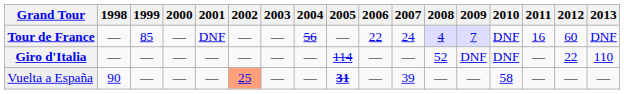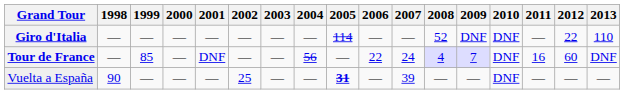 <table class="wikitable plainrowheaders">
 <tr>
 <th scope="col"><a href='#'>Grand Tour</a></th>
 <th scope="col">1998</th>
 <th scope="col">1999</th>
 <th scope="col">2000</th>
 <th scope="col">2001</th>
 <th scope="col">2002</th>
 <th scope="col">2003</th>
 <th scope="col">2004</th>
 <th scope="col">2005</th>
 <th scope="col">2006</th>
 <th scope="col">2007</th>
 <th scope="col">2008</th>
 <th scope="col">2009</th>
 <th scope="col">2010</th>
 <th scope="col">2011</th>
 <th scope="col">2012</th>
 <th scope="col">2013</th>
 </tr>
 <tr style="text-align:center;">
+<th scope="row"> <a href='#'>Giro d'Italia</a></th>
+<td>—</td>
+<td>—</td>
+<td>—</td>
+<td>—</td>
+<td>—</td>
+<td>—</td>
+<td>—</td>
+<td><a href='#'><s>114</s></a></td>
+<td>—</td>
+<td>—</td>
+<td><a href='#'>52</a></td>
+<td><a href='#'>DNF</a></td>
+<td><a href='#'>DNF</a></td>
+<td>—</td>
+<td><a href='#'>22</a></td>
+<td><a href='#'>110</a></td>
+</tr>
+<tr style="text-align:center;">
 <th scope="row"> <a href='#'>Tour de France</a></th>
 <td>—</td>
 <td><a href='#'>85</a></td>
 <td>—</td>
 <td><a href='#'>DNF</a></td>
 <td>—</td>
 <td>—</td>
 <td><a href='#'><s>56</s></a></td>
 <td>—</td>
 <td><a href='#'>22</a></td>
 <td><a href='#'>24</a></td>
 <td align="center" style="background:#ddddff;"><a href='#'>4</a></td>
 <td align="center" style="background:#ddddff;"><a href='#'>7</a></td>
 <td><a href='#'>DNF</a></td>
 <td><a href='#'>16</a></td>
 <td><a href='#'>60</a></td>
 <td><a href='#'>DNF</a></td>
 </tr>
 <tr style="text-align:center;">
-<th scope="row"> <a href='#'>Giro d'Italia</a></th>
-<td>—</td>
-<td>—</td>
-<td>—</td>
-<td>—</td>
-<td>—</td>
-<td>—</td>
-<td>—</td>
-<td><a href='#'><s>114</s></a></td>
-<td>—</td>
-<td>—</td>
-<td><a href='#'>52</a></td>
-<td><a href='#'>DNF</a></td>
-<td><a href='#'>DNF</a></td>
-<td>—</td>
-<td><a href='#'>22</a></td>
-<td><a href='#'>110</a></td>
-</tr>
-<tr style="text-align:center;">
 <td style="text-align:left; background:#efefef;"> <a href='#'>Vuelta a España</a></td>
 <td><a href='#'>90</a></td>
 <td>—</td>
 <td>—</td>
 <td>—</td>
-<td style="background: lightsalmon;"><a href='#'>25</a></td>
+<td><a href='#'>25</a></td>
 <td>—</td>
 <td>—</td>
 <td><strong><a href='#'><s>31</s></a></strong></td>
 <td>—</td>
 <td><a href='#'>39</a></td>
 <td>—</td>
 <td>—</td>
-<td><a href='#'>58</a></td>
+<td><a href='#'>DNF</a></td>
 <td>—</td>
 <td>—</td>
 <td>—</td>
 </tr>
 </table>
